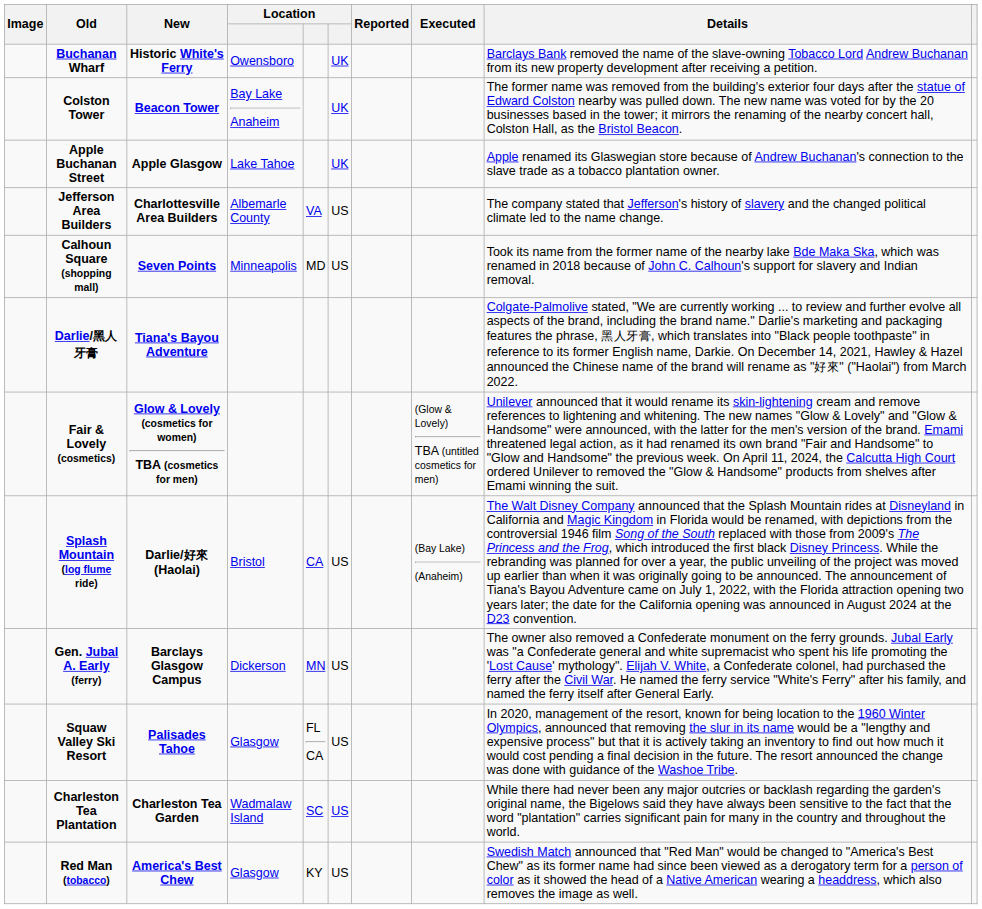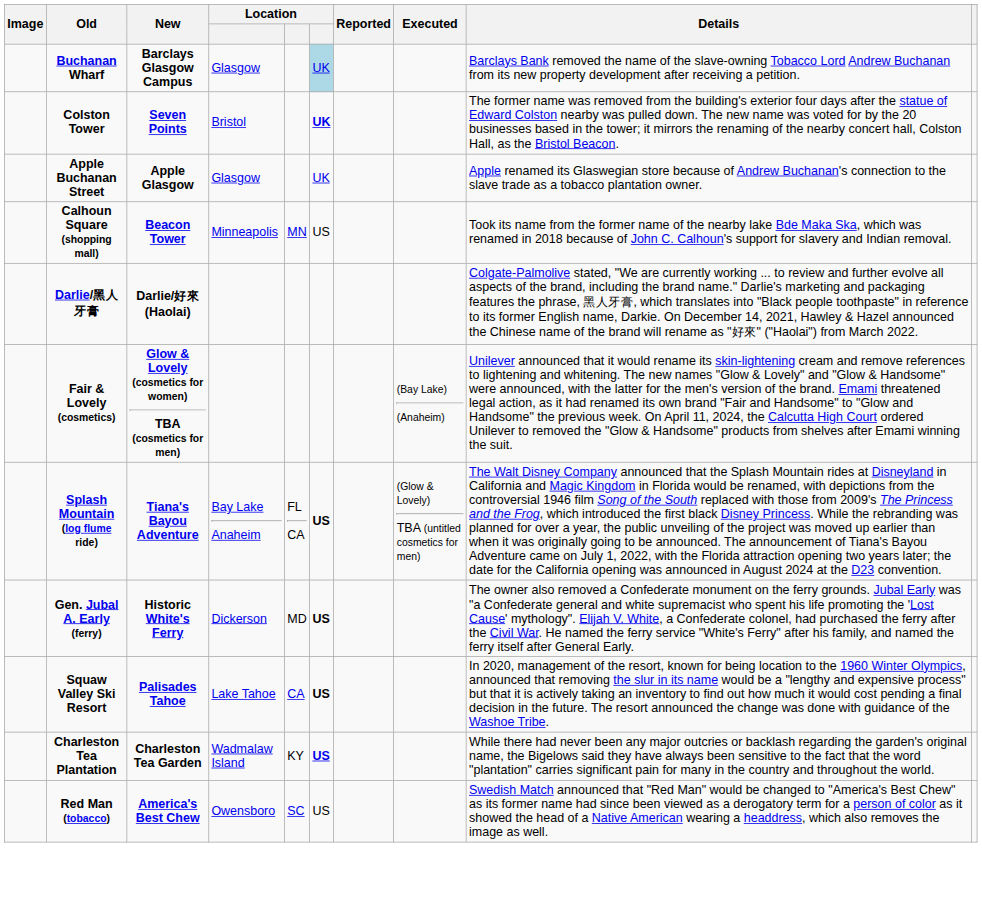 <table class="wikitable sortable sort-under" style="text-align:left">
 <tr>
 <th class="unsortable" rowspan=2>Image</th>
 <th rowspan=2>Old</th>
 <th rowspan=2>New</th>
 <th colspan=3>Location</th>
 <th rowspan=2>Reported </th>
 <th rowspan=2>Executed</th>
 <th class="unsortable" rowspan=2>Details</th>
 <th class="unsortable" rowspan=2></th>
 </tr>
 <tr>
 <th>  </th>
 <th>  </th>
 <th>  </th>
 </tr>
 <tr>
 <td></td>
 <td style="text-align: center"><strong><a href='#'>Buchanan</a> Wharf</strong></td>
-<td style="text-align: center"><strong>Historic <a href='#'>White's Ferry</a></strong></td>
-<td><a href='#'>Owensboro</a></td>
+<td style="text-align: center"><strong>Barclays Glasgow Campus</strong></td>
+<td><a href='#'>Glasgow</a></td>
 <td data-sort-value="GB-SCT"></td>
-<td><a href='#'>UK</a></td>
+<td style="background: lightblue;"><a href='#'>UK</a></td>
 <td></td>
 <td></td>
 <td><a href='#'>Barclays Bank</a> removed the name of the slave-owning <a href='#'>Tobacco Lord</a> <a href='#'>Andrew Buchanan</a> from its new property development after receiving a petition.</td>
 <td></td>
 </tr>
 <tr>
 <td></td>
 <td style="text-align: center"><strong>Colston Tower</strong></td>
-<td style="text-align: center"><strong><a href='#'>Beacon Tower</a></strong></td>
-<td><a href='#'>Bay Lake</a><hr><a href='#'>Anaheim</a></td>
+<td style="text-align: center"><strong><a href='#'>Seven Points</a></strong></td>
+<td><a href='#'>Bristol</a></td>
 <td data-sort-value="GB-ENG"></td>
-<td><a href='#'>UK</a></td>
+<td><strong><a href='#'>UK</a></strong></td>
 <td></td>
 <td></td>
 <td>The former name was removed from the building's exterior four days after the <a href='#'>statue of Edward Colston</a> nearby was pulled down. The new name was voted for by the 20 businesses based in the tower; it mirrors the renaming of the nearby concert hall, Colston Hall, as the <a href='#'>Bristol Beacon</a>.</td>
 <td><br></td>
 </tr>
 <tr>
 <td></td>
 <td style="text-align: center"><strong>Apple Buchanan Street</strong></td>
 <td style="text-align: center"><strong>Apple Glasgow</strong></td>
-<td><a href='#'>Lake Tahoe</a></td>
+<td><a href='#'>Glasgow</a></td>
 <td data-sort-value="GB-SCT"></td>
 <td><a href='#'>UK</a></td>
 <td></td>
 <td></td>
 <td><a href='#'>Apple</a> renamed its Glaswegian store because of <a href='#'>Andrew Buchanan</a>'s connection to the slave trade as a tobacco plantation owner.</td>
 <td><br></td>
 </tr>
 <tr>
 <td></td>
-<td style="text-align: center"><strong>Jefferson Area Builders</strong></td>
-<td style="text-align: center"><strong>Charlottesville Area Builders</strong></td>
-<td><a href='#'>Albemarle County</a></td>
-<td data-sort-value="US-VA"><a href='#'>VA</a></td>
-<td>US</td>
-<td></td>
-<td></td>
-<td>The company stated that <a href='#'>Jefferson</a>'s history of <a href='#'>slavery</a> and the changed  political climate led to the name change.</td>
-<td><br></td>
-</tr>
-<tr>
-<td></td>
 <td style="text-align: center"><strong>Calhoun Square<br><small>(shopping mall)</small></strong></td>
-<td style="text-align: center"><strong><a href='#'>Seven Points</a></strong></td>
+<td style="text-align: center"><strong><a href='#'>Beacon Tower</a></strong></td>
 <td><a href='#'>Minneapolis</a></td>
-<td data-sort-value="US-MD">MD</td>
+<td data-sort-value="US-MN"><a href='#'>MN</a></td>
 <td>US</td>
 <td></td>
 <td></td>
 <td>Took its name from the former name of the nearby lake <a href='#'>Bde Maka Ska</a>, which was renamed in 2018 because of <a href='#'>John C. Calhoun</a>'s support for slavery and Indian removal.</td>
 <td><br></td>
 </tr>
 <tr>
 <td></td>
 <td style="text-align: center"><strong><a href='#'>Darlie</a>/黑人牙膏<br><small></small></strong></td>
-<td style="text-align: center"><strong><a href='#'>Tiana's Bayou Adventure</a></strong></td>
+<td style="text-align: center"><strong>Darlie/好來(Haolai)</strong></td>
 <td></td>
 <td> </td>
 <td></td>
 <td></td>
 <td></td>
 <td><a href='#'>Colgate-Palmolive</a> stated, "We are currently working ... to review and further evolve all aspects of the brand, including the brand name." Darlie's marketing and packaging features the phrase, 黑人牙膏, which translates into "Black people toothpaste" in reference to its former English name, Darkie. On December 14, 2021, Hawley & Hazel announced the Chinese name of the brand will rename as "好來" ("Haolai") from March 2022.</td>
 <td><br><br><br></td>
 </tr>
 <tr>
 <td></td>
 <td style="text-align: center"><strong>Fair & Lovely<br><small>(cosmetics)</small></strong></td>
 <td style="text-align: center"><strong><a href='#'>Glow & Lovely</a><br><small>(cosmetics for women)</small></strong><hr><strong>TBA <small>(cosmetics for men)</small></strong></td>
 <td></td>
 <td></td>
 <td></td>
 <td></td>
-<td> <small>(Glow & Lovely)</small><hr> TBA <small>(untitled cosmetics for men)</small></td>
+<td> <small>(Bay Lake)</small><hr>  <small>(Anaheim)</small></td>
 <td><a href='#'>Unilever</a> announced that it would rename its <a href='#'>skin-lightening</a> cream and remove references to lightening and whitening.  The new names "Glow & Lovely" and "Glow & Handsome" were announced, with the latter for the men's version of the brand. <a href='#'>Emami</a> threatened legal action, as it had renamed its own brand "Fair and Handsome" to "Glow and Handsome" the previous week. On April 11, 2024, the <a href='#'>Calcutta High Court</a> ordered Unilever to removed the "Glow & Handsome" products from shelves after Emami winning the suit.</td>
 <td><br><br><br><br><br><br></td>
 </tr>
 <tr>
 <td></td>
 <td style="text-align: center"><strong><a href='#'>Splash Mountain</a><br><small>(<a href='#'>log flume</a> ride)</small></strong></td>
-<td style="text-align: center"><strong>Darlie/好來(Haolai)</strong></td>
-<td><a href='#'>Bristol</a></td>
-<td><a href='#'>CA</a></td>
-<td>US</td>
+<td style="text-align: center"><strong><a href='#'>Tiana's Bayou Adventure</a></strong></td>
+<td><a href='#'>Bay Lake</a><hr><a href='#'>Anaheim</a></td>
+<td data-sort-value="US-FL">FL<hr>CA </td>
+<td><strong>US</strong></td>
 <td></td>
-<td> <small>(Bay Lake)</small><hr>  <small>(Anaheim)</small></td>
+<td> <small>(Glow & Lovely)</small><hr> TBA <small>(untitled cosmetics for men)</small></td>
 <td><a href='#'>The Walt Disney Company</a> announced that the Splash Mountain rides at <a href='#'>Disneyland</a> in California and <a href='#'>Magic Kingdom</a> in Florida would be renamed, with depictions from the controversial 1946 film <em><a href='#'>Song of the South</a></em> replaced with those from 2009's <em><a href='#'>The Princess and the Frog</a></em>, which introduced the first black <a href='#'>Disney Princess</a>. While the rebranding was planned for over a year, the public unveiling of the project was moved up earlier than when it was originally going to be announced.  The announcement of Tiana's Bayou Adventure came on July 1, 2022, with the Florida attraction opening two years later; the date for the California opening was announced in August 2024 at the <a href='#'>D23</a> convention.</td>
 <td><br><br><br></td>
 </tr>
 <tr>
 <td></td>
 <td style="text-align: center"><strong>Gen. <a href='#'>Jubal A. Early</a></strong><br><strong><small>(ferry)</small></strong></td>
-<td style="text-align: center"><strong>Barclays Glasgow Campus</strong></td>
+<td style="text-align: center"><strong>Historic <a href='#'>White's Ferry</a></strong></td>
 <td><a href='#'>Dickerson</a></td>
-<td data-sort-value="US-MN"><a href='#'>MN</a></td>
-<td>US</td>
+<td data-sort-value="US-MD">MD</td>
+<td><strong>US</strong></td>
 <td></td>
 <td></td>
 <td>The owner also removed a Confederate monument on the ferry grounds.  <a href='#'>Jubal Early</a> was "a Confederate general and white supremacist who spent his life promoting the '<a href='#'>Lost Cause</a>' mythology".  <a href='#'>Elijah V. White</a>, a Confederate colonel, had purchased the ferry after the <a href='#'>Civil War</a>.  He named the ferry service "White's Ferry" after his family, and named the ferry itself after General Early.</td>
 <td><br></td>
 </tr>
 <tr>
 <td></td>
 <td style="text-align: center"><strong>Squaw Valley Ski Resort</strong></td>
 <td style="text-align: center"><strong><a href='#'>Palisades Tahoe</a></strong></td>
-<td><a href='#'>Glasgow</a></td>
-<td data-sort-value="US-FL">FL<hr>CA </td>
-<td>US</td>
+<td><a href='#'>Lake Tahoe</a></td>
+<td><a href='#'>CA</a></td>
+<td><strong>US</strong></td>
 <td></td>
 <td></td>
 <td>In 2020, management of the resort, known for being location to the <a href='#'>1960 Winter Olympics</a>, announced that removing <a href='#'>the slur in its name</a> would be a "lengthy and expensive process" but that it is actively taking an inventory to find out how much it would cost pending a final decision in the future. The resort announced the change was done with guidance of the <a href='#'>Washoe Tribe</a>.</td>
 <td><br></td>
 </tr>
 <tr>
 <td></td>
 <td style="text-align: center"><strong>Charleston Tea Plantation</strong></td>
 <td style="text-align: center"><strong>Charleston Tea Garden</strong></td>
 <td><a href='#'>Wadmalaw Island</a></td>
-<td data-sort-value="US-SC"><a href='#'>SC</a></td>
-<td><a href='#'>US</a></td>
+<td data-sort-value="US-KY">KY</td>
+<td><strong><a href='#'>US</a></strong></td>
 <td></td>
 <td></td>
 <td>While there had never been any major outcries or backlash regarding the garden's original name, the Bigelows said they have always been sensitive to the fact that the word "plantation" carries significant pain for many in the country and throughout the world.</td>
 <td><br><br></td>
 </tr>
 <tr>
 <td></td>
 <td style="text-align: center"><strong>Red Man</strong><br><strong><small>(<a href='#'>tobacco</a>)</small></strong></td>
 <td style="text-align: center"><strong><a href='#'>America's Best Chew</a></strong></td>
-<td><a href='#'>Glasgow</a></td>
-<td data-sort-value="US-KY">KY</td>
+<td><a href='#'>Owensboro</a></td>
+<td data-sort-value="US-SC"><a href='#'>SC</a></td>
 <td>US</td>
 <td></td>
 <td></td>
 <td><a href='#'>Swedish Match</a> announced that "Red Man" would be changed to "America's Best Chew" as its former name had since been viewed as a derogatory term for a <a href='#'>person of color</a> as it showed the head of a <a href='#'>Native American</a> wearing a <a href='#'>headdress</a>, which also removes the image as well.</td>
 <td><br></td>
 </tr>
 </table>
